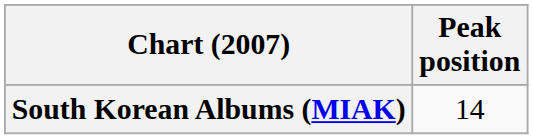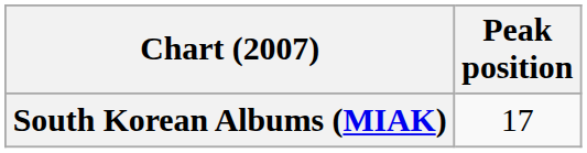 <table class="wikitable plainrowheaders">
 <tr>
 <th>Chart (2007)</th>
 <th>Peak<br>position</th>
 </tr>
 <tr>
 <th scope="row">South Korean Albums (<a href='#'>MIAK</a>)</th>
-<td style="text-align:center;">14</td>
+<td style="text-align:center;">17</td>
 </tr>
 </table>
